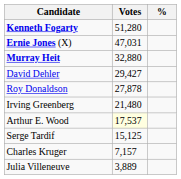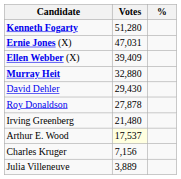 <table class="wikitable">
 <tr>
 <th style="width: 170px">Candidate</th>
 <th style="width: 50px">Votes</th>
 <th style="width: 40px">%</th>
 </tr>
 <tr>
 <td><strong><a href='#'>Kenneth Fogarty</a></strong></td>
 <td>51,280</td>
 <td></td>
 </tr>
 <tr>
 <td><strong><a href='#'>Ernie Jones</a></strong> (X)</td>
 <td>47,031</td>
 <td></td>
 </tr>
 <tr>
+<td><strong><a href='#'>Ellen Webber</a></strong> (X)</td>
+<td>39,409</td>
+<td></td>
+</tr>
+<tr>
 <td><strong><a href='#'>Murray Heit</a></strong></td>
 <td>32,880</td>
 <td></td>
 </tr>
 <tr>
 <td><a href='#'>David Dehler</a></td>
-<td>29,427</td>
+<td>29,430</td>
 <td></td>
 </tr>
 <tr>
 <td><a href='#'>Roy Donaldson</a></td>
 <td>27,878</td>
 <td></td>
 </tr>
 <tr>
 <td>Irving Greenberg</td>
 <td>21,480</td>
 <td></td>
 </tr>
 <tr>
 <td>Arthur E. Wood</td>
 <td style="background: lightyellow;">17,537</td>
 <td></td>
 </tr>
 <tr>
-<td>Serge Tardif</td>
-<td>15,125</td>
-<td></td>
-</tr>
-<tr>
 <td>Charles Kruger</td>
-<td>7,157</td>
+<td>7,156</td>
 <td></td>
 </tr>
 <tr>
 <td>Julia Villeneuve</td>
 <td>3,889</td>
 <td></td>
 </tr>
 </table>
